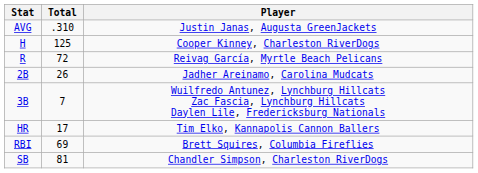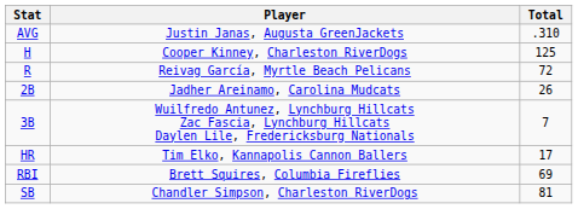 <table class="wikitable" width="40%" style="text-align:center;">
 <tr>
 <th width="5%">Stat</th>
+<th width="60%">Player</th>
 <th width="5%">Total</th>
-<th width="60%">Player</th>
 </tr>
 <tr>
 <td><a href='#'>AVG</a></td>
+<td><a href='#'>Justin Janas</a>, <a href='#'>Augusta GreenJackets</a></td>
 <td>.310</td>
-<td><a href='#'>Justin Janas</a>, <a href='#'>Augusta GreenJackets</a></td>
 </tr>
 <tr>
 <td><a href='#'>H</a></td>
+<td><a href='#'>Cooper Kinney</a>, <a href='#'>Charleston RiverDogs</a></td>
 <td>125</td>
-<td><a href='#'>Cooper Kinney</a>, <a href='#'>Charleston RiverDogs</a></td>
 </tr>
 <tr>
 <td><a href='#'>R</a></td>
+<td><a href='#'>Reivag García</a>, <a href='#'>Myrtle Beach Pelicans</a></td>
 <td>72</td>
-<td><a href='#'>Reivag García</a>, <a href='#'>Myrtle Beach Pelicans</a></td>
 </tr>
 <tr>
 <td><a href='#'>2B</a></td>
+<td><a href='#'>Jadher Areinamo</a>, <a href='#'>Carolina Mudcats</a></td>
 <td>26</td>
-<td><a href='#'>Jadher Areinamo</a>, <a href='#'>Carolina Mudcats</a></td>
 </tr>
 <tr>
 <td><a href='#'>3B</a></td>
+<td><a href='#'>Wuilfredo Antunez</a>, <a href='#'>Lynchburg Hillcats</a> <br> <a href='#'>Zac Fascia</a>, <a href='#'>Lynchburg Hillcats</a> <br> <a href='#'>Daylen Lile</a>, <a href='#'>Fredericksburg Nationals</a></td>
 <td>7</td>
-<td><a href='#'>Wuilfredo Antunez</a>, <a href='#'>Lynchburg Hillcats</a> <br> <a href='#'>Zac Fascia</a>, <a href='#'>Lynchburg Hillcats</a> <br> <a href='#'>Daylen Lile</a>, <a href='#'>Fredericksburg Nationals</a></td>
 </tr>
 <tr>
 <td><a href='#'>HR</a></td>
+<td><a href='#'>Tim Elko</a>, <a href='#'>Kannapolis Cannon Ballers</a></td>
 <td>17</td>
-<td><a href='#'>Tim Elko</a>, <a href='#'>Kannapolis Cannon Ballers</a></td>
 </tr>
 <tr>
 <td><a href='#'>RBI</a></td>
+<td><a href='#'>Brett Squires</a>, <a href='#'>Columbia Fireflies</a></td>
 <td>69</td>
-<td><a href='#'>Brett Squires</a>, <a href='#'>Columbia Fireflies</a></td>
 </tr>
 <tr>
 <td><a href='#'>SB</a></td>
+<td><a href='#'>Chandler Simpson</a>, <a href='#'>Charleston RiverDogs</a></td>
 <td>81</td>
-<td><a href='#'>Chandler Simpson</a>, <a href='#'>Charleston RiverDogs</a></td>
 </tr>
 </table>
